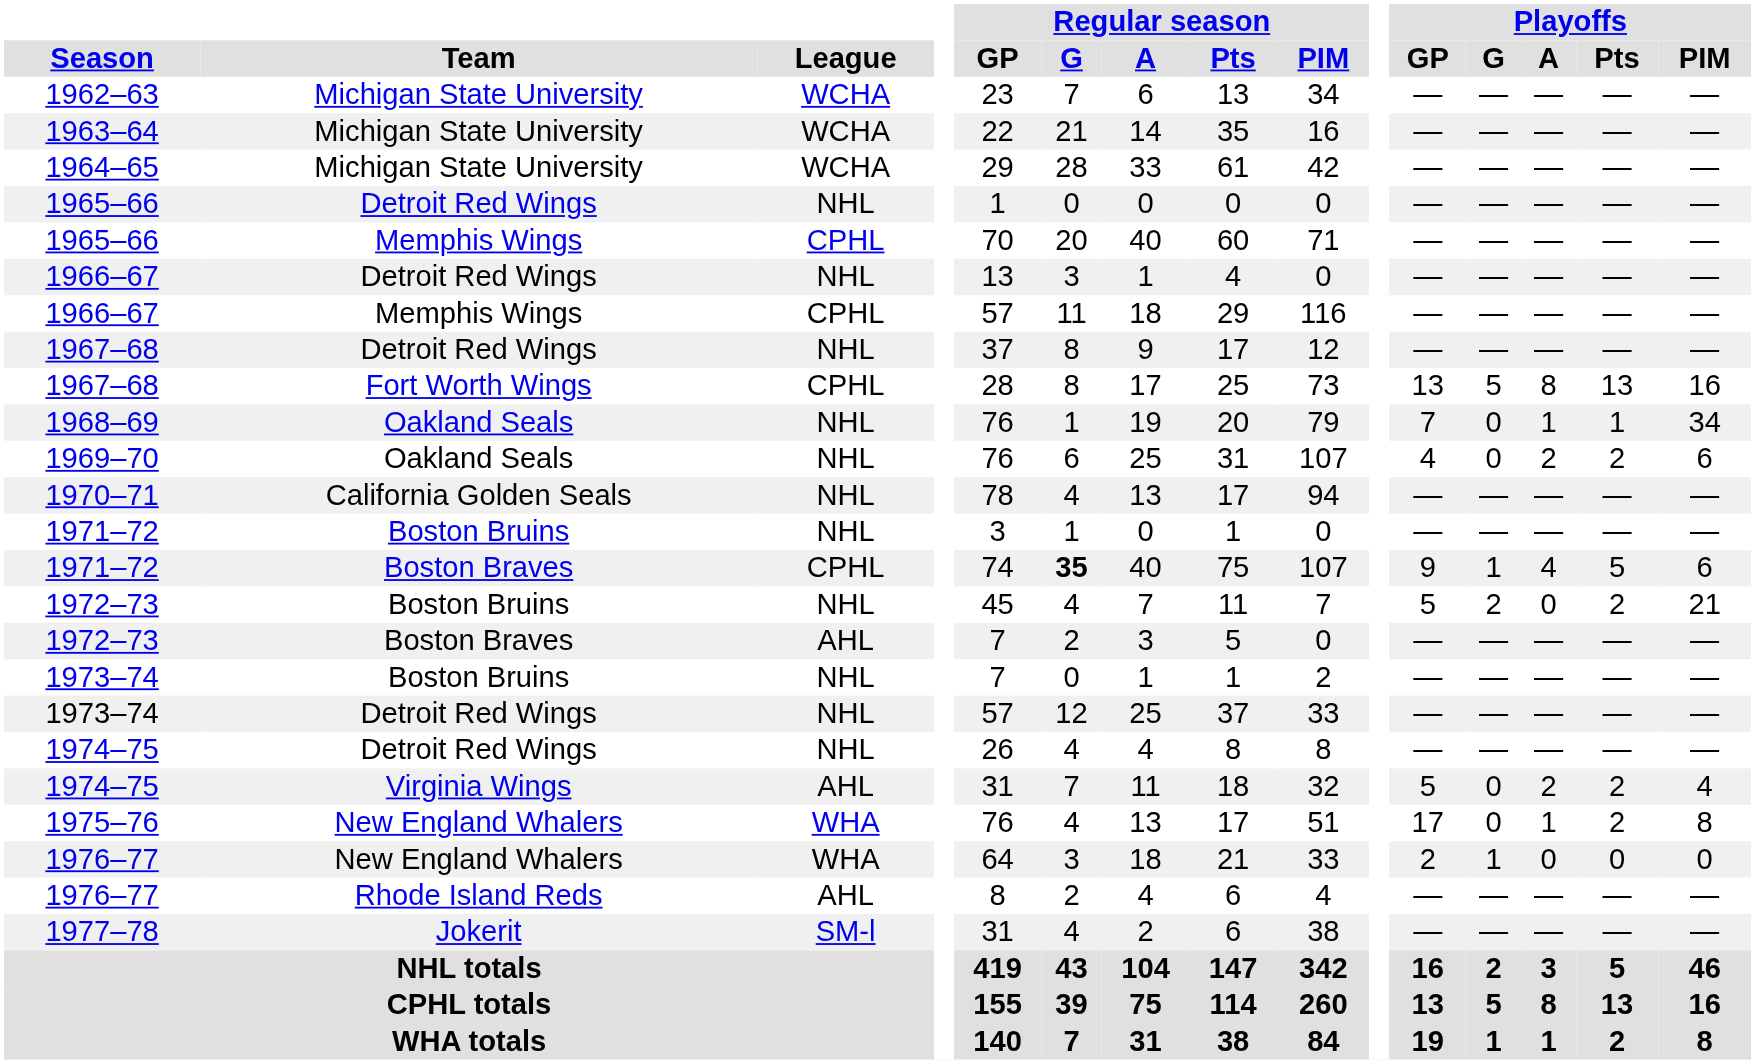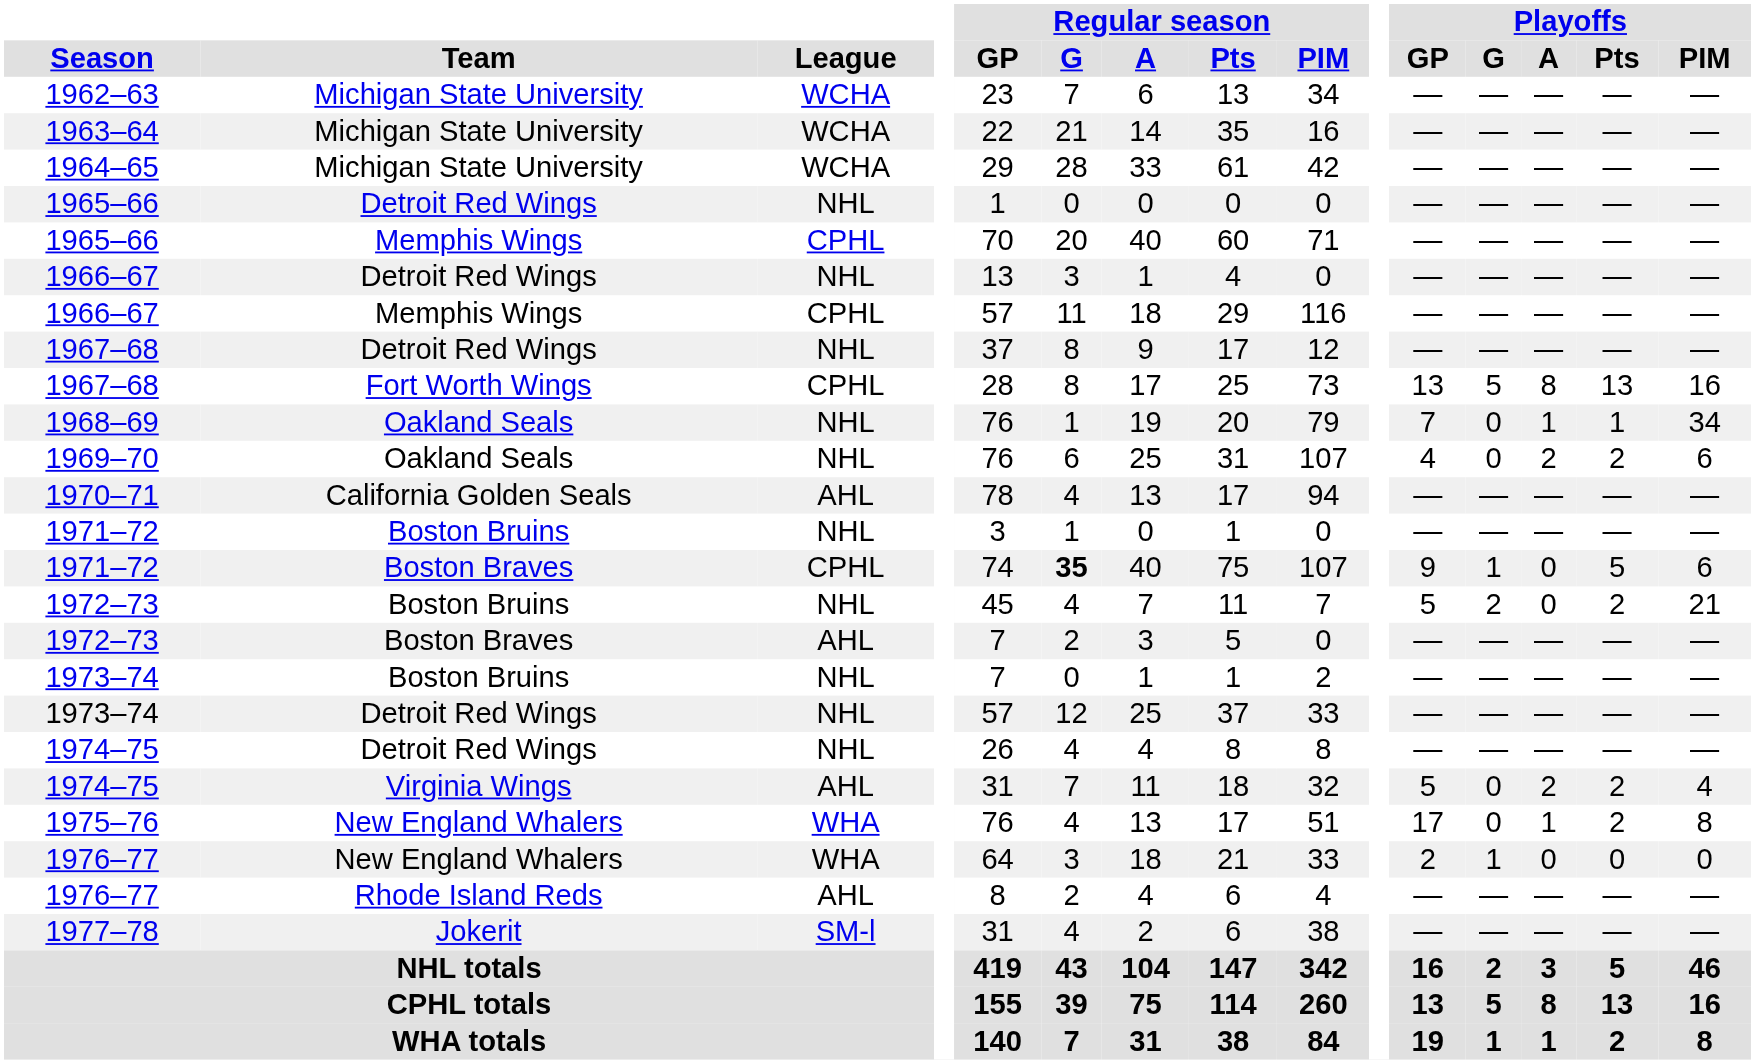 <table border="0" cellpadding="1" cellspacing="0" style="text-align:center; width:60em">
 <tr bgcolor="#e0e0e0">
 <th colspan="3" bgcolor="#ffffff"> </th>
 <th rowspan="99" bgcolor="#ffffff"> </th>
 <th colspan="5"><a href='#'>Regular season</a></th>
 <th rowspan="99" bgcolor="#ffffff"> </th>
 <th colspan="5"><a href='#'>Playoffs</a></th>
 </tr>
 <tr bgcolor="#e0e0e0">
 <th><a href='#'>Season</a></th>
 <th>Team</th>
 <th>League</th>
 <th>GP</th>
 <th><a href='#'>G</a></th>
 <th><a href='#'>A</a></th>
 <th><a href='#'>Pts</a></th>
 <th><a href='#'>PIM</a></th>
 <th>GP</th>
 <th>G</th>
 <th>A</th>
 <th>Pts</th>
 <th>PIM</th>
 </tr>
 <tr>
 <td><a href='#'>1962–63</a></td>
 <td><a href='#'>Michigan State University</a></td>
 <td><a href='#'>WCHA</a></td>
 <td>23</td>
 <td>7</td>
 <td>6</td>
 <td>13</td>
 <td>34</td>
 <td>—</td>
 <td>—</td>
 <td>—</td>
 <td>—</td>
 <td>—</td>
 </tr>
 <tr bgcolor="#f0f0f0">
 <td><a href='#'>1963–64</a></td>
 <td>Michigan State University</td>
 <td>WCHA</td>
 <td>22</td>
 <td>21</td>
 <td>14</td>
 <td>35</td>
 <td>16</td>
 <td>—</td>
 <td>—</td>
 <td>—</td>
 <td>—</td>
 <td>—</td>
 </tr>
 <tr>
 <td><a href='#'>1964–65</a></td>
 <td>Michigan State University</td>
 <td>WCHA</td>
 <td>29</td>
 <td>28</td>
 <td>33</td>
 <td>61</td>
 <td>42</td>
 <td>—</td>
 <td>—</td>
 <td>—</td>
 <td>—</td>
 <td>—</td>
 </tr>
 <tr bgcolor="#f0f0f0">
 <td><a href='#'>1965–66</a></td>
 <td><a href='#'>Detroit Red Wings</a></td>
 <td>NHL</td>
 <td>1</td>
 <td>0</td>
 <td>0</td>
 <td>0</td>
 <td>0</td>
 <td>—</td>
 <td>—</td>
 <td>—</td>
 <td>—</td>
 <td>—</td>
 </tr>
 <tr>
 <td><a href='#'>1965–66</a></td>
 <td><a href='#'>Memphis Wings</a></td>
 <td><a href='#'>CPHL</a></td>
 <td>70</td>
 <td>20</td>
 <td>40</td>
 <td>60</td>
 <td>71</td>
 <td>—</td>
 <td>—</td>
 <td>—</td>
 <td>—</td>
 <td>—</td>
 </tr>
 <tr bgcolor="#f0f0f0">
 <td><a href='#'>1966–67</a></td>
 <td>Detroit Red Wings</td>
 <td>NHL</td>
 <td>13</td>
 <td>3</td>
 <td>1</td>
 <td>4</td>
 <td>0</td>
 <td>—</td>
 <td>—</td>
 <td>—</td>
 <td>—</td>
 <td>—</td>
 </tr>
 <tr>
 <td><a href='#'>1966–67</a></td>
 <td>Memphis Wings</td>
 <td>CPHL</td>
 <td>57</td>
 <td>11</td>
 <td>18</td>
 <td>29</td>
 <td>116</td>
 <td>—</td>
 <td>—</td>
 <td>—</td>
 <td>—</td>
 <td>—</td>
 </tr>
 <tr bgcolor="#f0f0f0">
 <td><a href='#'>1967–68</a></td>
 <td>Detroit Red Wings</td>
 <td>NHL</td>
 <td>37</td>
 <td>8</td>
 <td>9</td>
 <td>17</td>
 <td>12</td>
 <td>—</td>
 <td>—</td>
 <td>—</td>
 <td>—</td>
 <td>—</td>
 </tr>
 <tr>
 <td><a href='#'>1967–68</a></td>
 <td><a href='#'>Fort Worth Wings</a></td>
 <td>CPHL</td>
 <td>28</td>
 <td>8</td>
 <td>17</td>
 <td>25</td>
 <td>73</td>
 <td>13</td>
 <td>5</td>
 <td>8</td>
 <td>13</td>
 <td>16</td>
 </tr>
 <tr bgcolor="#f0f0f0">
 <td><a href='#'>1968–69</a></td>
 <td><a href='#'>Oakland Seals</a></td>
 <td>NHL</td>
 <td>76</td>
 <td>1</td>
 <td>19</td>
 <td>20</td>
 <td>79</td>
 <td>7</td>
 <td>0</td>
 <td>1</td>
 <td>1</td>
 <td>34</td>
 </tr>
 <tr>
 <td><a href='#'>1969–70</a></td>
 <td>Oakland Seals</td>
 <td>NHL</td>
 <td>76</td>
 <td>6</td>
 <td>25</td>
 <td>31</td>
 <td>107</td>
 <td>4</td>
 <td>0</td>
 <td>2</td>
 <td>2</td>
 <td>6</td>
 </tr>
 <tr bgcolor="#f0f0f0">
 <td><a href='#'>1970–71</a></td>
 <td>California Golden Seals</td>
-<td>NHL</td>
+<td>AHL</td>
 <td>78</td>
 <td>4</td>
 <td>13</td>
 <td>17</td>
 <td>94</td>
 <td>—</td>
 <td>—</td>
 <td>—</td>
 <td>—</td>
 <td>—</td>
 </tr>
 <tr>
 <td><a href='#'>1971–72</a></td>
 <td><a href='#'>Boston Bruins</a></td>
 <td>NHL</td>
 <td>3</td>
 <td>1</td>
 <td>0</td>
 <td>1</td>
 <td>0</td>
 <td>—</td>
 <td>—</td>
 <td>—</td>
 <td>—</td>
 <td>—</td>
 </tr>
 <tr bgcolor="#f0f0f0">
 <td><a href='#'>1971–72</a></td>
 <td><a href='#'>Boston Braves</a></td>
 <td>CPHL</td>
 <td>74</td>
 <td><strong>35</strong></td>
 <td>40</td>
 <td>75</td>
 <td>107</td>
 <td>9</td>
 <td>1</td>
-<td>4</td>
+<td>0</td>
 <td>5</td>
 <td>6</td>
 </tr>
 <tr>
 <td><a href='#'>1972–73</a></td>
 <td>Boston Bruins</td>
 <td>NHL</td>
 <td>45</td>
 <td>4</td>
 <td>7</td>
 <td>11</td>
 <td>7</td>
 <td>5</td>
 <td>2</td>
 <td>0</td>
 <td>2</td>
 <td>21</td>
 </tr>
 <tr bgcolor="#f0f0f0">
 <td><a href='#'>1972–73</a></td>
 <td>Boston Braves</td>
 <td>AHL</td>
 <td>7</td>
 <td>2</td>
 <td>3</td>
 <td>5</td>
 <td>0</td>
 <td>—</td>
 <td>—</td>
 <td>—</td>
 <td>—</td>
 <td>—</td>
 </tr>
 <tr>
 <td><a href='#'>1973–74</a></td>
 <td>Boston Bruins</td>
 <td>NHL</td>
 <td>7</td>
 <td>0</td>
 <td>1</td>
 <td>1</td>
 <td>2</td>
 <td>—</td>
 <td>—</td>
 <td>—</td>
 <td>—</td>
 <td>—</td>
 </tr>
 <tr bgcolor="#f0f0f0">
 <td>1973–74</td>
 <td>Detroit Red Wings</td>
 <td>NHL</td>
 <td>57</td>
 <td>12</td>
 <td>25</td>
 <td>37</td>
 <td>33</td>
 <td>—</td>
 <td>—</td>
 <td>—</td>
 <td>—</td>
 <td>—</td>
 </tr>
 <tr>
 <td><a href='#'>1974–75</a></td>
 <td>Detroit Red Wings</td>
 <td>NHL</td>
 <td>26</td>
 <td>4</td>
 <td>4</td>
 <td>8</td>
 <td>8</td>
 <td>—</td>
 <td>—</td>
 <td>—</td>
 <td>—</td>
 <td>—</td>
 </tr>
 <tr bgcolor="#f0f0f0">
 <td><a href='#'>1974–75</a></td>
 <td><a href='#'>Virginia Wings</a></td>
 <td>AHL</td>
 <td>31</td>
 <td>7</td>
 <td>11</td>
 <td>18</td>
 <td>32</td>
 <td>5</td>
 <td>0</td>
 <td>2</td>
 <td>2</td>
 <td>4</td>
 </tr>
 <tr>
 <td><a href='#'>1975–76</a></td>
 <td><a href='#'>New England Whalers</a></td>
 <td><a href='#'>WHA</a></td>
 <td>76</td>
 <td>4</td>
 <td>13</td>
 <td>17</td>
 <td>51</td>
 <td>17</td>
 <td>0</td>
 <td>1</td>
 <td>2</td>
 <td>8</td>
 </tr>
 <tr bgcolor="#f0f0f0">
 <td><a href='#'>1976–77</a></td>
 <td>New England Whalers</td>
 <td>WHA</td>
 <td>64</td>
 <td>3</td>
 <td>18</td>
 <td>21</td>
 <td>33</td>
 <td>2</td>
 <td>1</td>
 <td>0</td>
 <td>0</td>
 <td>0</td>
 </tr>
 <tr>
 <td><a href='#'>1976–77</a></td>
 <td><a href='#'>Rhode Island Reds</a></td>
 <td>AHL</td>
 <td>8</td>
 <td>2</td>
 <td>4</td>
 <td>6</td>
 <td>4</td>
 <td>—</td>
 <td>—</td>
 <td>—</td>
 <td>—</td>
 <td>—</td>
 </tr>
 <tr bgcolor="#f0f0f0">
 <td><a href='#'>1977–78</a></td>
 <td><a href='#'>Jokerit</a></td>
 <td><a href='#'>SM-l</a></td>
 <td>31</td>
 <td>4</td>
 <td>2</td>
 <td>6</td>
 <td>38</td>
 <td>—</td>
 <td>—</td>
 <td>—</td>
 <td>—</td>
 <td>—</td>
 </tr>
 <tr bgcolor="#e0e0e0">
 <th colspan="3">NHL totals</th>
 <th>419</th>
 <th>43</th>
 <th>104</th>
 <th>147</th>
 <th>342</th>
 <th>16</th>
 <th>2</th>
 <th>3</th>
 <th>5</th>
 <th>46</th>
 </tr>
 <tr bgcolor="#e0e0e0">
 <th colspan="3">CPHL totals</th>
 <th>155</th>
 <th>39</th>
 <th>75</th>
 <th>114</th>
 <th>260</th>
 <th>13</th>
 <th>5</th>
 <th>8</th>
 <th>13</th>
 <th>16</th>
 </tr>
 <tr bgcolor="#e0e0e0">
 <th colspan="3">WHA totals</th>
 <th>140</th>
 <th>7</th>
 <th>31</th>
 <th>38</th>
 <th>84</th>
 <th>19</th>
 <th>1</th>
 <th>1</th>
 <th>2</th>
 <th>8</th>
 </tr>
 </table>
